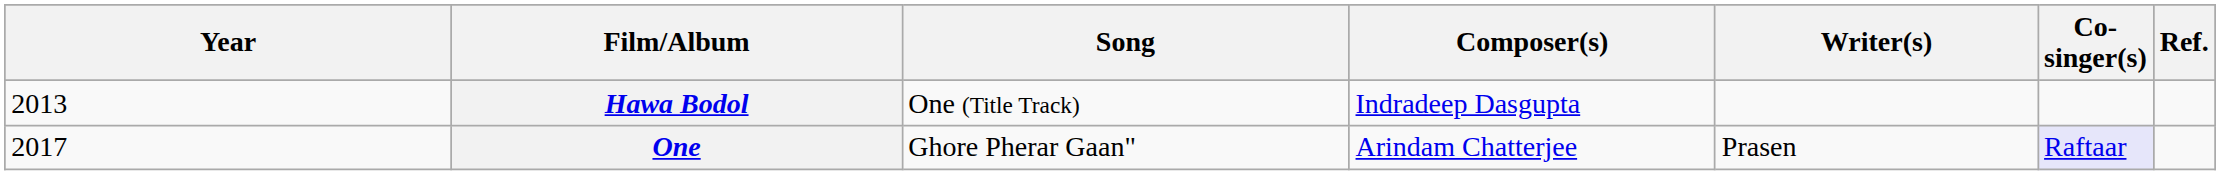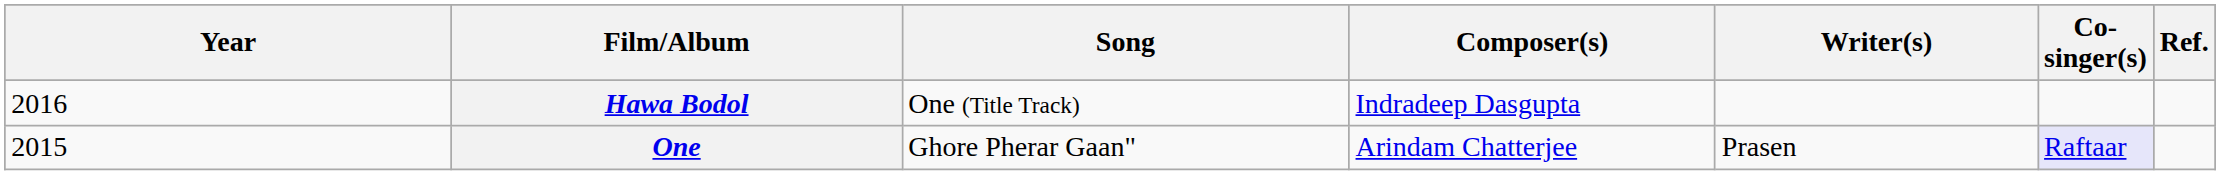 <table class="wikitable plainrowheaders" width="100%" textcolor:#000;">
 <tr>
 <th scope="col" width=21%><strong>Year</strong></th>
 <th scope="col" width=21%><strong>Film/Album</strong></th>
 <th scope="col" width=21%><strong>Song</strong></th>
 <th scope="col" width=17%><strong>Composer(s)</strong></th>
 <th scope="col" width=15%><strong>Writer(s)</strong></th>
 <th scope="col" width=15%><strong>Co-singer(s)</strong></th>
 <th scope="col" width=1%><strong>Ref.</strong></th>
 </tr>
 <tr>
-<td>2013</td>
+<td>2016</td>
 <th scope="row"><em><a href='#'>Hawa Bodol</a></em></th>
 <td>One <small>(Title Track)</small></td>
 <td><a href='#'>Indradeep Dasgupta</a></td>
 <td></td>
 <td></td>
 <td></td>
 </tr>
 <tr>
-<td>2017</td>
+<td>2015</td>
 <th scope="row"><em><a href='#'>One</a></em></th>
 <td>Ghore Pherar Gaan"</td>
 <td><a href='#'>Arindam Chatterjee</a></td>
 <td>Prasen</td>
 <td style="background: lavender;"><a href='#'>Raftaar</a></td>
 <td></td>
 </tr>
 </table>
